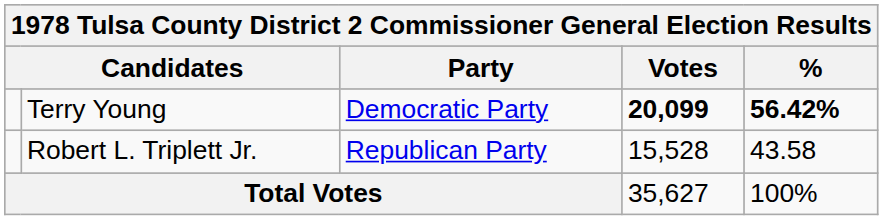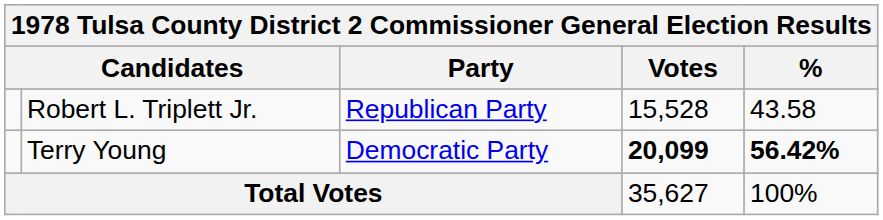 <table class="wikitable">
 <tr>
 <th colspan="5"><strong>1978 Tulsa County District 2 Commissioner General  Election Results</strong></th>
 </tr>
 <tr>
 <th colspan="2">Candidates</th>
 <th>Party</th>
 <th>Votes</th>
 <th>%</th>
 </tr>
 <tr>
 <td></td>
+<td>Robert L. Triplett Jr.</td>
+<td><a href='#'>Republican Party</a></td>
+<td>15,528</td>
+<td>43.58</td>
+</tr>
+<tr>
+<td></td>
 <td>Terry Young</td>
 <td><a href='#'>Democratic Party</a></td>
 <td><strong>20,099</strong></td>
 <td><strong>56.42%</strong></td>
-</tr>
-<tr>
-<td></td>
-<td>Robert L. Triplett Jr.</td>
-<td><a href='#'>Republican Party</a></td>
-<td>15,528</td>
-<td>43.58</td>
 </tr>
 <tr>
 <th colspan="3"><strong>Total Votes</strong></th>
 <td>35,627</td>
 <td>100%</td>
 </tr>
 </table>
